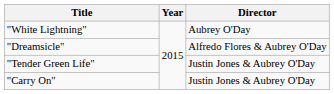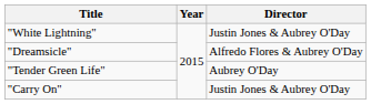 <table class="wikitable">
 <tr>
 <th scope="col" style="width:14em;">Title</th>
 <th>Year</th>
 <th>Director</th>
 </tr>
 <tr>
 <td scope="row">"White Lightning"</td>
 <td rowspan="4">2015</td>
-<td>Aubrey O'Day</td>
+<td>Justin Jones & Aubrey O'Day</td>
 </tr>
 <tr>
 <td scope="row">"Dreamsicle"</td>
 <td>Alfredo Flores & Aubrey O'Day</td>
 </tr>
 <tr>
 <td scope="row">"Tender Green Life"</td>
-<td>Justin Jones & Aubrey O'Day</td>
+<td>Aubrey O'Day</td>
 </tr>
 <tr>
 <td scope="row">"Carry On"</td>
 <td>Justin Jones & Aubrey O'Day</td>
 </tr>
 </table>
